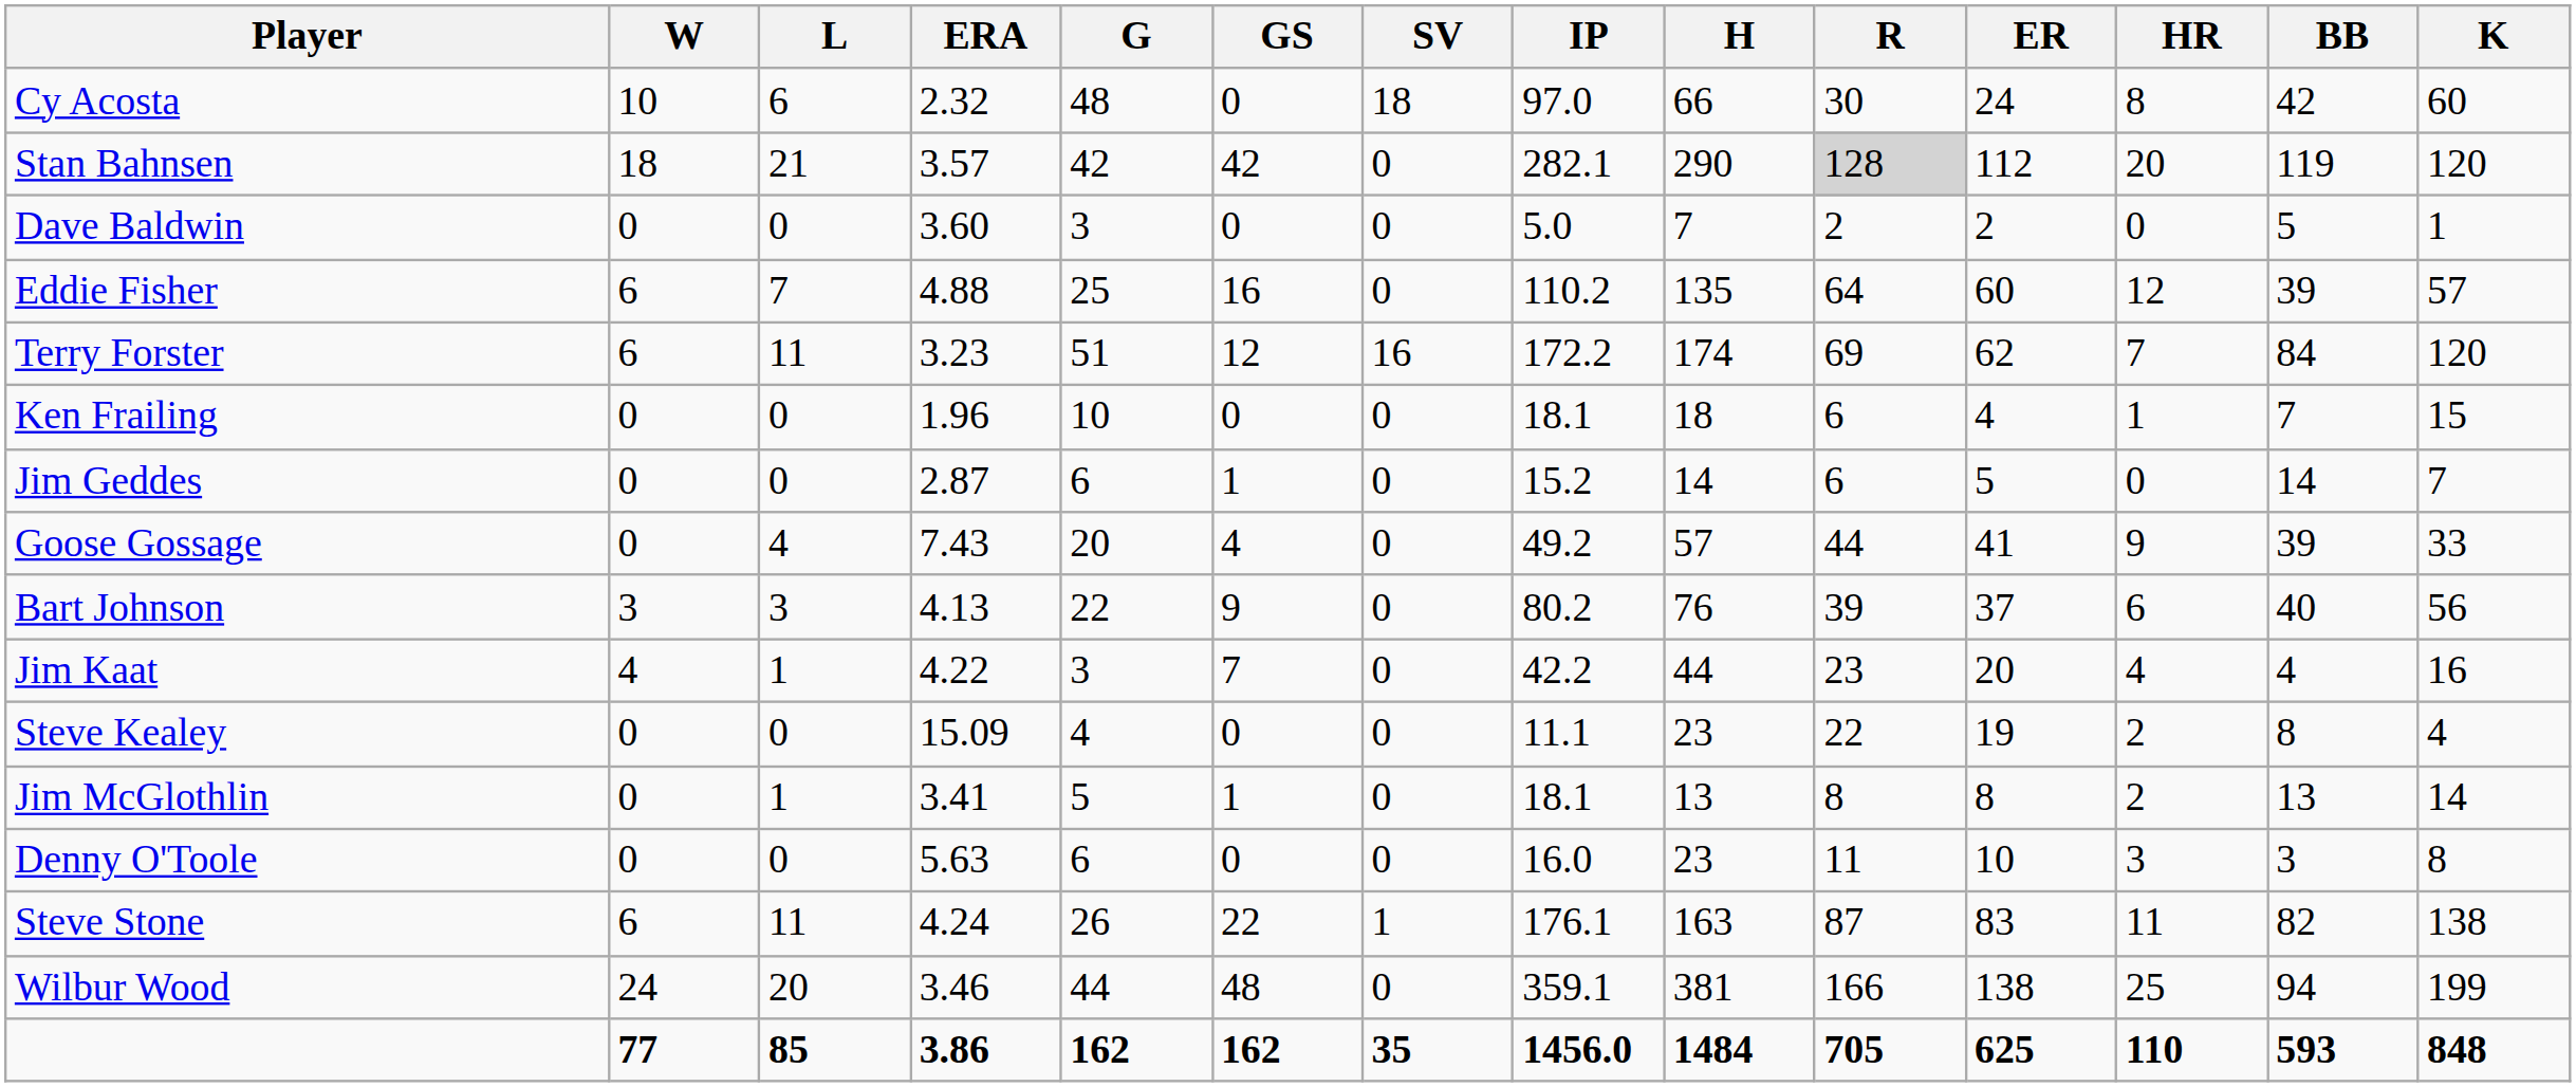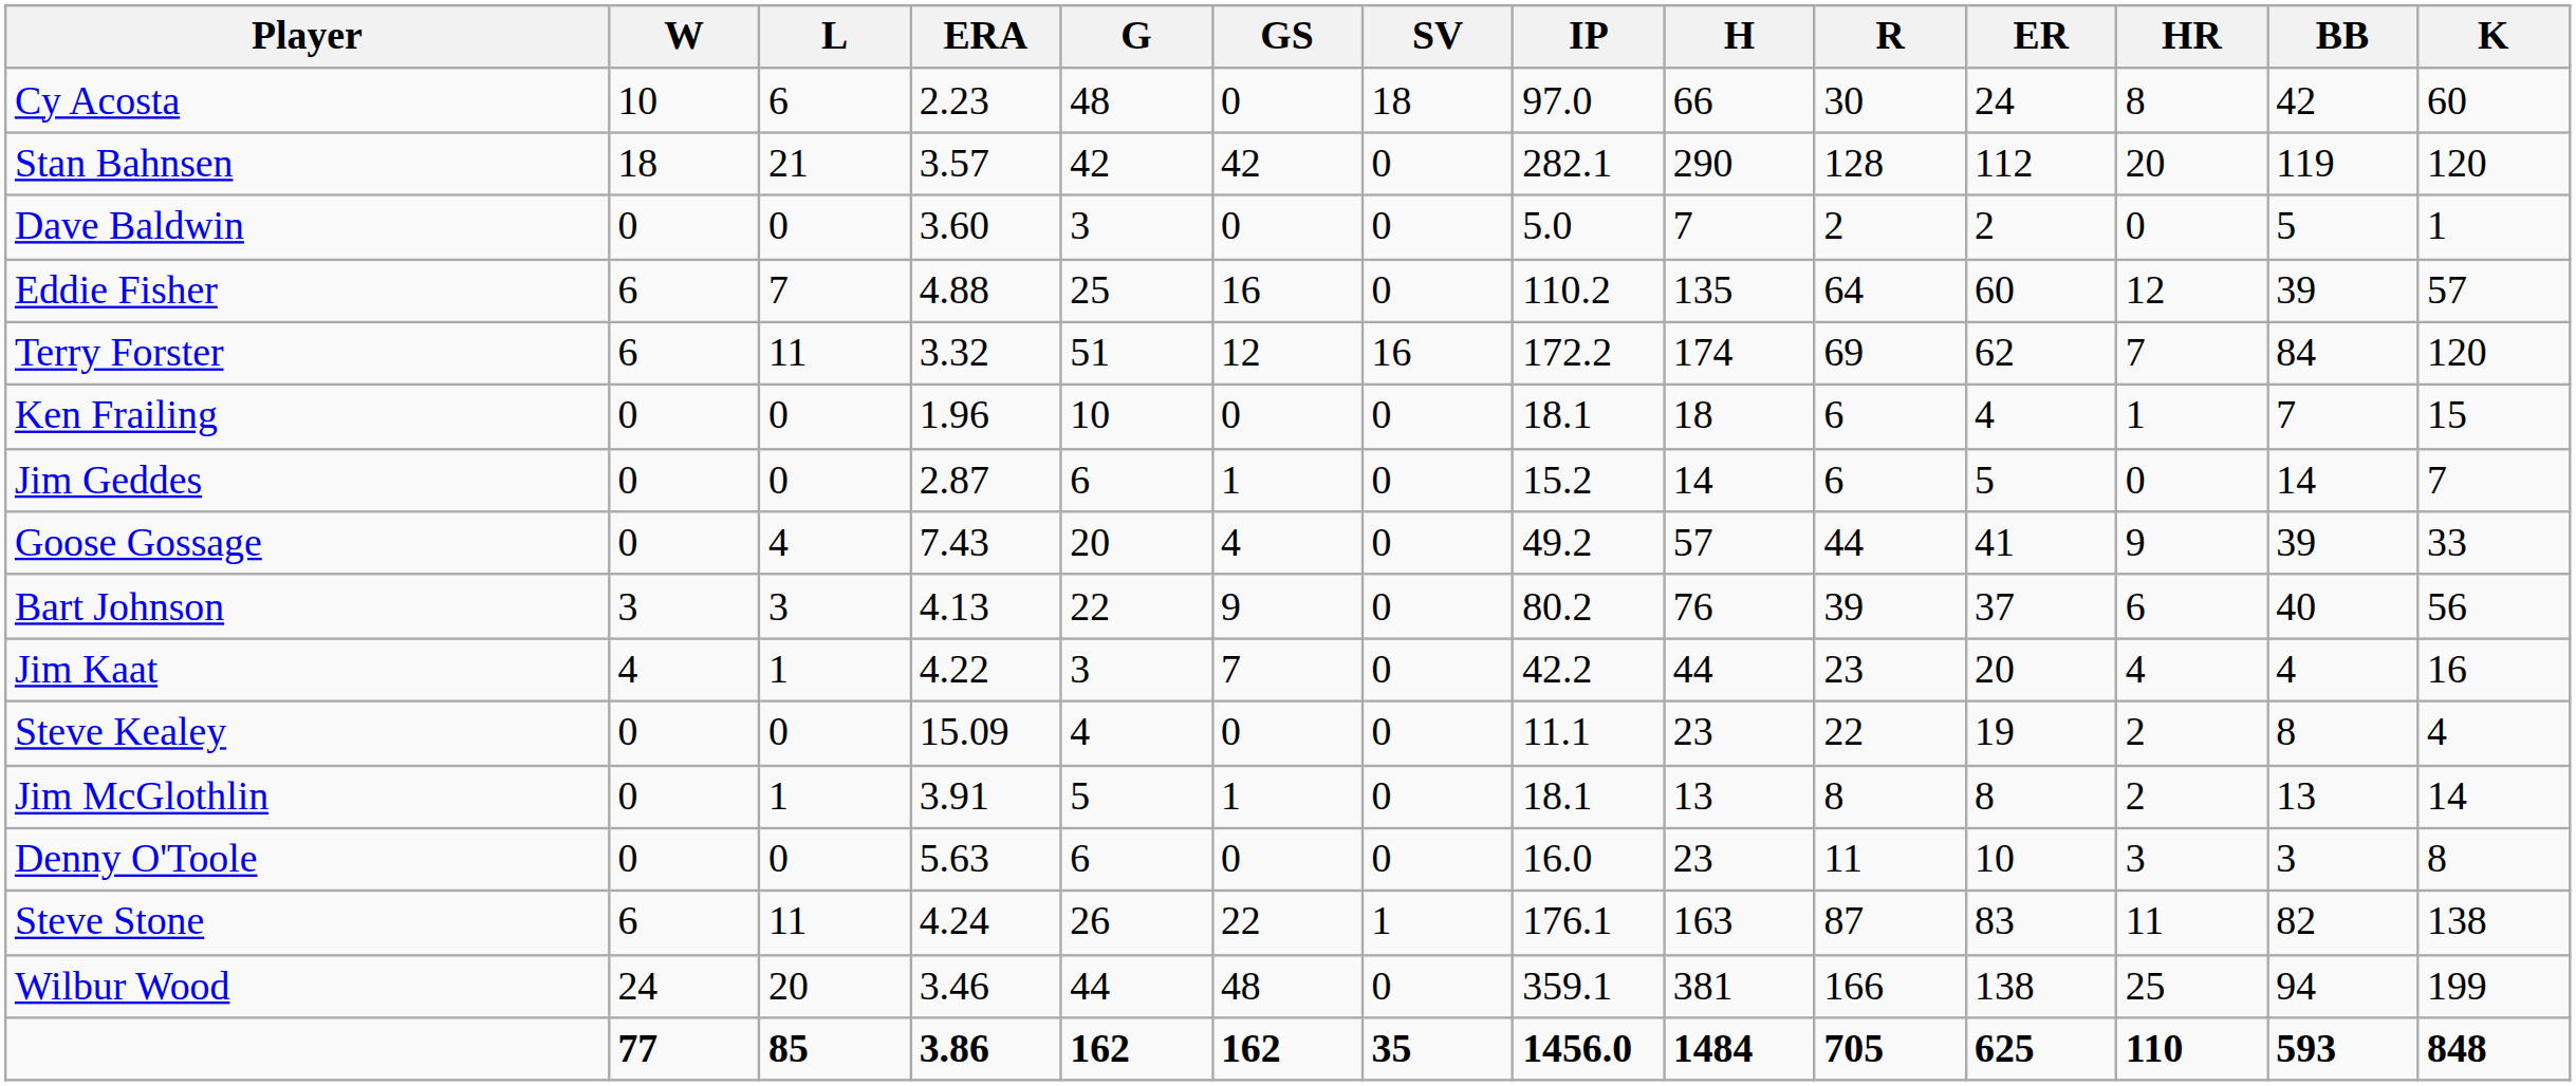 <table class="wikitable sortable">
 <tr>
 <th bgcolor="#DDDDFF" width="20%">Player</th>
 <th bgcolor="#DDDDFF" width="5%">W</th>
 <th bgcolor="#DDDDFF" width="5%">L</th>
 <th bgcolor="#DDDDFF" width="5%">ERA</th>
 <th bgcolor="#DDDDFF" width="5%">G</th>
 <th bgcolor="#DDDDFF" width="5%">GS</th>
 <th bgcolor="#DDDDFF" width="5%">SV</th>
 <th bgcolor="#DDDDFF" width="5%">IP</th>
 <th bgcolor="#DDDDFF" width="5%">H</th>
 <th bgcolor="#DDDDFF" width="5%">R</th>
 <th bgcolor="#DDDDFF" width="5%">ER</th>
 <th bgcolor="#DDDDFF" width="5%">HR</th>
 <th bgcolor="#DDDDFF" width="5%">BB</th>
 <th bgcolor="#DDDDFF" width="5%">K</th>
 </tr>
 <tr>
 <td><a href='#'>Cy Acosta</a></td>
 <td>10</td>
 <td>6</td>
-<td>2.32</td>
+<td>2.23</td>
 <td>48</td>
 <td>0</td>
 <td>18</td>
 <td>97.0</td>
 <td>66</td>
 <td>30</td>
 <td>24</td>
 <td>8</td>
 <td>42</td>
 <td>60</td>
 </tr>
 <tr>
 <td><a href='#'>Stan Bahnsen</a></td>
 <td>18</td>
 <td>21</td>
 <td>3.57</td>
 <td>42</td>
 <td>42</td>
 <td>0</td>
 <td>282.1</td>
 <td>290</td>
-<td style="background: lightgrey;">128</td>
+<td>128</td>
 <td>112</td>
 <td>20</td>
 <td>119</td>
 <td>120</td>
 </tr>
 <tr>
 <td><a href='#'>Dave Baldwin</a></td>
 <td>0</td>
 <td>0</td>
 <td>3.60</td>
 <td>3</td>
 <td>0</td>
 <td>0</td>
 <td>5.0</td>
 <td>7</td>
 <td>2</td>
 <td>2</td>
 <td>0</td>
 <td>5</td>
 <td>1</td>
 </tr>
 <tr>
 <td><a href='#'>Eddie Fisher</a></td>
 <td>6</td>
 <td>7</td>
 <td>4.88</td>
 <td>25</td>
 <td>16</td>
 <td>0</td>
 <td>110.2</td>
 <td>135</td>
 <td>64</td>
 <td>60</td>
 <td>12</td>
 <td>39</td>
 <td>57</td>
 </tr>
 <tr>
 <td><a href='#'>Terry Forster</a></td>
 <td>6</td>
 <td>11</td>
-<td>3.23</td>
+<td>3.32</td>
 <td>51</td>
 <td>12</td>
 <td>16</td>
 <td>172.2</td>
 <td>174</td>
 <td>69</td>
 <td>62</td>
 <td>7</td>
 <td>84</td>
 <td>120</td>
 </tr>
 <tr>
 <td><a href='#'>Ken Frailing</a></td>
 <td>0</td>
 <td>0</td>
 <td>1.96</td>
 <td>10</td>
 <td>0</td>
 <td>0</td>
 <td>18.1</td>
 <td>18</td>
 <td>6</td>
 <td>4</td>
 <td>1</td>
 <td>7</td>
 <td>15</td>
 </tr>
 <tr>
 <td><a href='#'>Jim Geddes</a></td>
 <td>0</td>
 <td>0</td>
 <td>2.87</td>
 <td>6</td>
 <td>1</td>
 <td>0</td>
 <td>15.2</td>
 <td>14</td>
 <td>6</td>
 <td>5</td>
 <td>0</td>
 <td>14</td>
 <td>7</td>
 </tr>
 <tr>
 <td><a href='#'>Goose Gossage</a></td>
 <td>0</td>
 <td>4</td>
 <td>7.43</td>
 <td>20</td>
 <td>4</td>
 <td>0</td>
 <td>49.2</td>
 <td>57</td>
 <td>44</td>
 <td>41</td>
 <td>9</td>
 <td>39</td>
 <td>33</td>
 </tr>
 <tr>
 <td><a href='#'>Bart Johnson</a></td>
 <td>3</td>
 <td>3</td>
 <td>4.13</td>
 <td>22</td>
 <td>9</td>
 <td>0</td>
 <td>80.2</td>
 <td>76</td>
 <td>39</td>
 <td>37</td>
 <td>6</td>
 <td>40</td>
 <td>56</td>
 </tr>
 <tr>
 <td><a href='#'>Jim Kaat</a></td>
 <td>4</td>
 <td>1</td>
 <td>4.22</td>
 <td>3</td>
 <td>7</td>
 <td>0</td>
 <td>42.2</td>
 <td>44</td>
 <td>23</td>
 <td>20</td>
 <td>4</td>
 <td>4</td>
 <td>16</td>
 </tr>
 <tr>
 <td><a href='#'>Steve Kealey</a></td>
 <td>0</td>
 <td>0</td>
 <td>15.09</td>
 <td>4</td>
 <td>0</td>
 <td>0</td>
 <td>11.1</td>
 <td>23</td>
 <td>22</td>
 <td>19</td>
 <td>2</td>
 <td>8</td>
 <td>4</td>
 </tr>
 <tr>
 <td><a href='#'>Jim McGlothlin</a></td>
 <td>0</td>
 <td>1</td>
-<td>3.41</td>
+<td>3.91</td>
 <td>5</td>
 <td>1</td>
 <td>0</td>
 <td>18.1</td>
 <td>13</td>
 <td>8</td>
 <td>8</td>
 <td>2</td>
 <td>13</td>
 <td>14</td>
 </tr>
 <tr>
 <td><a href='#'>Denny O'Toole</a></td>
 <td>0</td>
 <td>0</td>
 <td>5.63</td>
 <td>6</td>
 <td>0</td>
 <td>0</td>
 <td>16.0</td>
 <td>23</td>
 <td>11</td>
 <td>10</td>
 <td>3</td>
 <td>3</td>
 <td>8</td>
 </tr>
 <tr>
 <td><a href='#'>Steve Stone</a></td>
 <td>6</td>
 <td>11</td>
 <td>4.24</td>
 <td>26</td>
 <td>22</td>
 <td>1</td>
 <td>176.1</td>
 <td>163</td>
 <td>87</td>
 <td>83</td>
 <td>11</td>
 <td>82</td>
 <td>138</td>
 </tr>
 <tr>
 <td><a href='#'>Wilbur Wood</a></td>
 <td>24</td>
 <td>20</td>
 <td>3.46</td>
 <td>44</td>
 <td>48</td>
 <td>0</td>
 <td>359.1</td>
 <td>381</td>
 <td>166</td>
 <td>138</td>
 <td>25</td>
 <td>94</td>
 <td>199</td>
 </tr>
 <tr class="sortbottom">
 <td></td>
 <td><strong>77</strong></td>
 <td><strong>85</strong></td>
 <td><strong>3.86</strong></td>
 <td><strong>162</strong></td>
 <td><strong>162</strong></td>
 <td><strong>35</strong></td>
 <td><strong>1456.0</strong></td>
 <td><strong>1484</strong></td>
 <td><strong>705</strong></td>
 <td><strong>625</strong></td>
 <td><strong>110</strong></td>
 <td><strong>593</strong></td>
 <td><strong>848</strong></td>
 </tr>
 </table>
